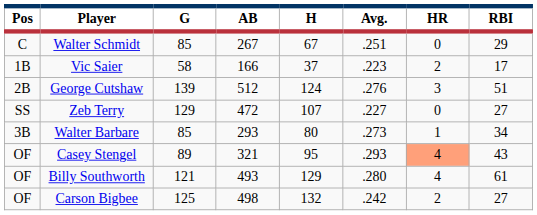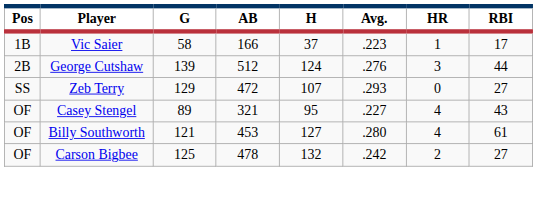 <table class="wikitable sortable">
 <tr>
 <th style="background:#FFFFFF; border-top:#023465 5px solid; border-bottom:#ba313c 5px solid;" width="5%">Pos</th>
 <th style="background:#FFFFFF; border-top:#023465 5px solid; border-bottom:#ba313c 5px solid;" width="16%">Player</th>
 <th style="background:#FFFFFF; border-top:#023465 5px solid; border-bottom:#ba313c 5px solid;" width="9%">G</th>
 <th style="background:#FFFFFF; border-top:#023465 5px solid; border-bottom:#ba313c 5px solid;" width="9%">AB</th>
 <th style="background:#FFFFFF; border-top:#023465 5px solid; border-bottom:#ba313c 5px solid;" width="9%">H</th>
 <th style="background:#FFFFFF; border-top:#023465 5px solid; border-bottom:#ba313c 5px solid;" width="9%">Avg.</th>
 <th style="background:#FFFFFF; border-top:#023465 5px solid; border-bottom:#ba313c 5px solid;" width="9%">HR</th>
 <th style="background:#FFFFFF; border-top:#023465 5px solid; border-bottom:#ba313c 5px solid;" width="9%">RBI</th>
 </tr>
 <tr align="center">
-<td>C</td>
-<td><a href='#'>Walter Schmidt</a></td>
-<td>85</td>
-<td>267</td>
-<td>67</td>
-<td>.251</td>
-<td>0</td>
-<td>29</td>
-</tr>
-<tr align="center">
 <td>1B</td>
 <td><a href='#'>Vic Saier</a></td>
 <td>58</td>
 <td>166</td>
 <td>37</td>
 <td>.223</td>
-<td>2</td>
+<td>1</td>
 <td>17</td>
 </tr>
 <tr align="center">
 <td>2B</td>
 <td><a href='#'>George Cutshaw</a></td>
 <td>139</td>
 <td>512</td>
 <td>124</td>
 <td>.276</td>
 <td>3</td>
-<td>51</td>
+<td>44</td>
 </tr>
 <tr align="center">
 <td>SS</td>
 <td><a href='#'>Zeb Terry</a></td>
 <td>129</td>
 <td>472</td>
 <td>107</td>
-<td>.227</td>
+<td>.293</td>
 <td>0</td>
 <td>27</td>
-</tr>
-<tr align="center">
-<td>3B</td>
-<td><a href='#'>Walter Barbare</a></td>
-<td>85</td>
-<td>293</td>
-<td>80</td>
-<td>.273</td>
-<td>1</td>
-<td>34</td>
 </tr>
 <tr align="center">
 <td>OF</td>
 <td><a href='#'>Casey Stengel</a></td>
 <td>89</td>
 <td>321</td>
 <td>95</td>
-<td>.293</td>
-<td style="background: lightsalmon;">4</td>
+<td>.227</td>
+<td>4</td>
 <td>43</td>
 </tr>
 <tr align="center">
 <td>OF</td>
 <td><a href='#'>Billy Southworth</a></td>
 <td>121</td>
-<td>493</td>
-<td>129</td>
+<td>453</td>
+<td>127</td>
 <td>.280</td>
 <td>4</td>
 <td>61</td>
 </tr>
 <tr align="center">
 <td>OF</td>
 <td><a href='#'>Carson Bigbee</a></td>
 <td>125</td>
-<td>498</td>
+<td>478</td>
 <td>132</td>
 <td>.242</td>
 <td>2</td>
 <td>27</td>
 </tr>
 </table>
